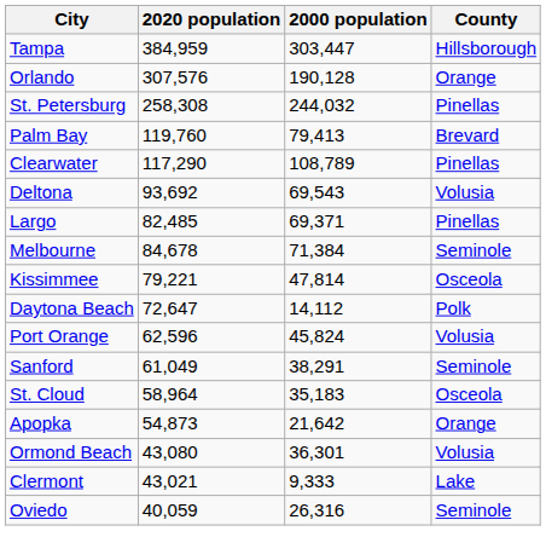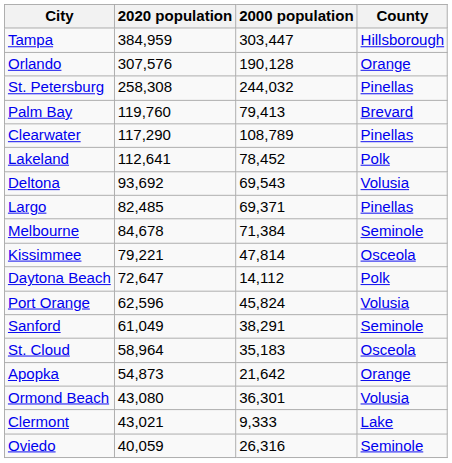 <table class="wikitable sortable">
 <tr>
 <th>City</th>
 <th>2020 population</th>
 <th>2000 population</th>
 <th>County</th>
 </tr>
 <tr>
 <td><a href='#'>Tampa</a></td>
 <td>384,959</td>
 <td>303,447</td>
 <td><a href='#'>Hillsborough</a></td>
 </tr>
 <tr>
 <td><a href='#'>Orlando</a></td>
 <td>307,576</td>
 <td>190,128</td>
 <td><a href='#'>Orange</a></td>
 </tr>
 <tr>
 <td><a href='#'>St. Petersburg</a></td>
 <td>258,308</td>
 <td>244,032</td>
 <td><a href='#'>Pinellas</a></td>
 </tr>
 <tr>
 <td><a href='#'>Palm Bay</a></td>
 <td>119,760</td>
 <td>79,413</td>
 <td><a href='#'>Brevard</a></td>
 </tr>
 <tr>
 <td><a href='#'>Clearwater</a></td>
 <td>117,290</td>
 <td>108,789</td>
 <td><a href='#'>Pinellas</a></td>
+</tr>
+<tr>
+<td><a href='#'>Lakeland</a></td>
+<td>112,641</td>
+<td>78,452</td>
+<td><a href='#'>Polk</a></td>
 </tr>
 <tr>
 <td><a href='#'>Deltona</a></td>
 <td>93,692</td>
 <td>69,543</td>
 <td><a href='#'>Volusia</a></td>
 </tr>
 <tr>
 <td><a href='#'>Largo</a></td>
 <td>82,485</td>
 <td>69,371</td>
 <td><a href='#'>Pinellas</a></td>
 </tr>
 <tr>
 <td><a href='#'>Melbourne</a></td>
 <td>84,678</td>
 <td>71,384</td>
 <td><a href='#'>Seminole</a></td>
 </tr>
 <tr>
 <td><a href='#'>Kissimmee</a></td>
 <td>79,221</td>
 <td>47,814</td>
 <td><a href='#'>Osceola</a></td>
 </tr>
 <tr>
 <td><a href='#'>Daytona Beach</a></td>
 <td>72,647</td>
 <td>14,112</td>
 <td><a href='#'>Polk</a></td>
 </tr>
 <tr>
 <td><a href='#'>Port Orange</a></td>
 <td>62,596</td>
 <td>45,824</td>
 <td><a href='#'>Volusia</a></td>
 </tr>
 <tr>
 <td><a href='#'>Sanford</a></td>
 <td>61,049</td>
 <td>38,291</td>
 <td><a href='#'>Seminole</a></td>
 </tr>
 <tr>
 <td><a href='#'>St. Cloud</a></td>
 <td>58,964</td>
 <td>35,183</td>
 <td><a href='#'>Osceola</a></td>
 </tr>
 <tr>
 <td><a href='#'>Apopka</a></td>
 <td>54,873</td>
 <td>21,642</td>
 <td><a href='#'>Orange</a></td>
 </tr>
 <tr>
 <td><a href='#'>Ormond Beach</a></td>
 <td>43,080</td>
 <td>36,301</td>
 <td><a href='#'>Volusia</a></td>
 </tr>
 <tr>
 <td><a href='#'>Clermont</a></td>
 <td>43,021</td>
 <td>9,333</td>
 <td><a href='#'>Lake</a></td>
 </tr>
 <tr>
 <td><a href='#'>Oviedo</a></td>
 <td>40,059</td>
 <td>26,316</td>
 <td><a href='#'>Seminole</a></td>
 </tr>
 </table>
